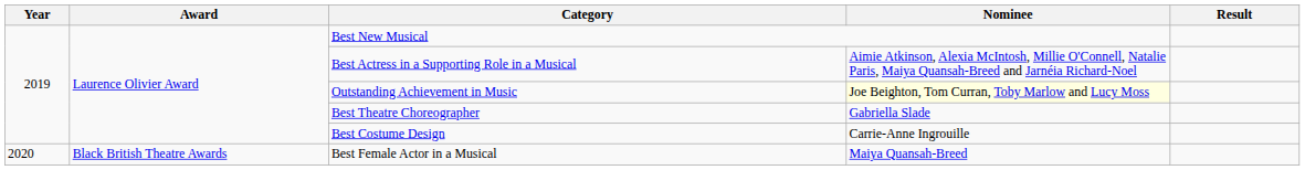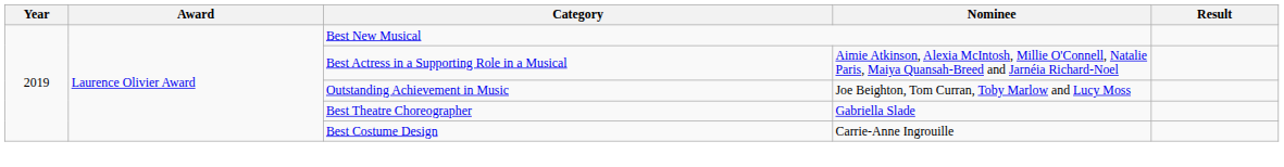 <table class="wikitable" style="width: 100%;">
 <tr>
 <th style="width: 5%;">Year</th>
 <th style="width: 20%;">Award</th>
 <th style="width: 40%;">Category</th>
 <th style="width: 25%;">Nominee</th>
 <th style="width: 10%;">Result</th>
 </tr>
 <tr>
 <td rowspan="5" style="text-align: center;">2019</td>
 <td rowspan="5"><a href='#'>Laurence Olivier Award</a></td>
 <td colspan="2"><a href='#'>Best New Musical</a></td>
 <td></td>
 </tr>
 <tr>
 <td><a href='#'>Best Actress in a Supporting Role in a Musical</a></td>
 <td><a href='#'>Aimie Atkinson</a>, <a href='#'>Alexia McIntosh</a>, <a href='#'>Millie O'Connell</a>, <a href='#'>Natalie Paris</a>, <a href='#'>Maiya Quansah-Breed</a> and <a href='#'>Jarnéia Richard-Noel</a></td>
 <td></td>
 </tr>
 <tr>
 <td><a href='#'>Outstanding Achievement in Music</a></td>
-<td style="background: lightyellow;">Joe Beighton, Tom Curran, <a href='#'>Toby Marlow</a> and <a href='#'>Lucy Moss</a></td>
+<td>Joe Beighton, Tom Curran, <a href='#'>Toby Marlow</a> and <a href='#'>Lucy Moss</a></td>
 <td></td>
 </tr>
 <tr>
 <td><a href='#'>Best Theatre Choreographer</a></td>
 <td><a href='#'>Gabriella Slade</a></td>
 <td></td>
 </tr>
 <tr>
 <td><a href='#'>Best Costume Design</a></td>
 <td>Carrie-Anne Ingrouille</td>
 <td></td>
 </tr>
-<tr>
-<td>2020</td>
-<td><a href='#'>Black British Theatre Awards</a></td>
-<td>Best Female Actor in a Musical</td>
-<td><a href='#'>Maiya Quansah-Breed</a></td>
-<td></td>
-</tr>
 </table>
